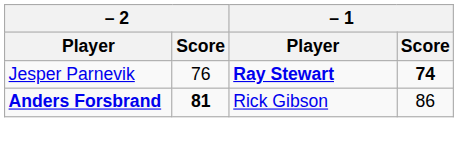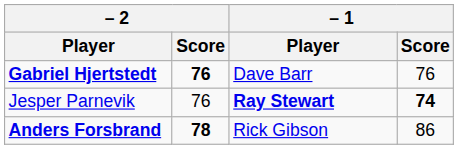 <table class=wikitable>
 <tr>
 <th colspan=2> – 2</th>
 <th colspan=2> – 1</th>
 </tr>
 <tr>
 <th width=145>Player</th>
 <th>Score</th>
 <th width=145>Player</th>
 <th>Score</th>
 </tr>
 <tr>
+<td><strong><a href='#'>Gabriel Hjertstedt</a></strong></td>
+<td align=center><strong>76</strong></td>
+<td><a href='#'>Dave Barr</a></td>
+<td align=center>76</td>
+</tr>
+<tr>
 <td><a href='#'>Jesper Parnevik</a></td>
 <td align=center>76</td>
 <td><strong><a href='#'>Ray Stewart</a></strong></td>
 <td align=center><strong>74</strong></td>
 </tr>
 <tr>
 <td><strong><a href='#'>Anders Forsbrand</a></strong></td>
-<td align=center><strong>81</strong></td>
+<td align=center><strong>78</strong></td>
 <td><a href='#'>Rick Gibson</a></td>
 <td align=center>86</td>
 </tr>
 </table>
